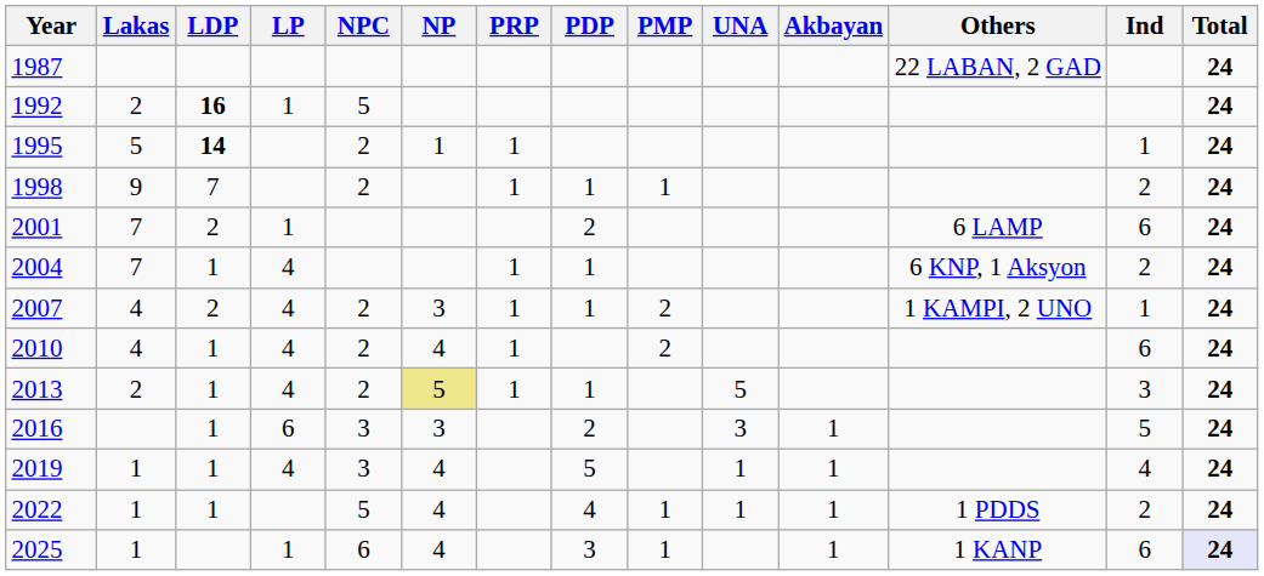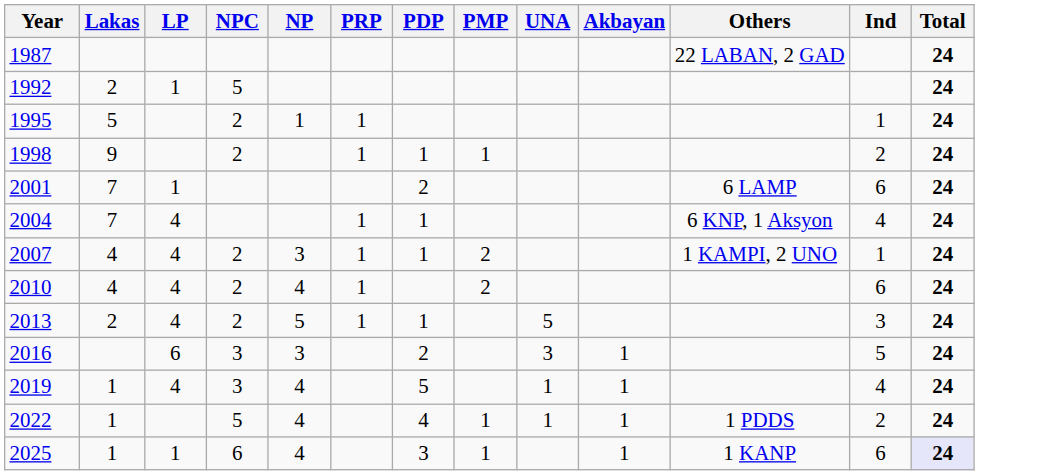 <table class="wikitable" style="text-align:center;">
 <tr>
 <th width=50px>Year</th>
 <th width=40px><a href='#'>Lakas</a></th>
-<th width=40px><a href='#'>LDP</a></th>
 <th width=40px><a href='#'>LP</a></th>
 <th width=40px><a href='#'>NPC</a></th>
 <th width=40px><a href='#'>NP</a></th>
 <th width=40px><a href='#'>PRP</a></th>
 <th width=40px><a href='#'>PDP</a></th>
 <th width=40px><a href='#'>PMP</a></th>
 <th width=40px><a href='#'>UNA</a></th>
 <th width=40px><a href='#'>Akbayan</a></th>
 <th>Others</th>
 <th width=40px>Ind</th>
 <th width=40px>Total</th>
 </tr>
 <tr>
 <td align=left><a href='#'>1987</a></td>
 <td></td>
 <td></td>
 <td></td>
 <td></td>
 <td></td>
 <td></td>
 <td></td>
 <td></td>
 <td></td>
-<td></td>
 <td>22 <a href='#'>LABAN</a>, 2 <a href='#'>GAD</a></td>
 <td></td>
 <td><strong>24</strong></td>
 </tr>
 <tr>
 <td align=left><a href='#'>1992</a></td>
 <td>2</td>
-<td><strong>16</strong></td>
 <td>1</td>
 <td>5</td>
 <td></td>
 <td></td>
 <td></td>
 <td></td>
 <td></td>
 <td></td>
 <td></td>
 <td></td>
 <td><strong>24</strong></td>
 </tr>
 <tr>
 <td align=left><a href='#'>1995</a></td>
 <td>5</td>
-<td><strong>14</strong></td>
 <td></td>
 <td>2</td>
 <td>1</td>
 <td>1</td>
 <td></td>
 <td></td>
 <td></td>
 <td></td>
 <td></td>
 <td>1</td>
 <td><strong>24</strong></td>
 </tr>
 <tr>
 <td align=left><a href='#'>1998</a></td>
 <td>9</td>
-<td>7</td>
 <td></td>
 <td>2</td>
 <td></td>
 <td>1</td>
 <td>1</td>
 <td>1</td>
 <td></td>
 <td></td>
 <td></td>
 <td>2</td>
 <td><strong>24</strong></td>
 </tr>
 <tr>
 <td align=left><a href='#'>2001</a></td>
 <td>7</td>
-<td>2</td>
 <td>1</td>
 <td></td>
 <td></td>
 <td></td>
 <td>2</td>
 <td></td>
 <td></td>
 <td></td>
 <td>6 <a href='#'>LAMP</a></td>
 <td>6</td>
 <td><strong>24</strong></td>
 </tr>
 <tr>
 <td align=left><a href='#'>2004</a></td>
 <td>7</td>
-<td>1</td>
 <td>4</td>
 <td></td>
 <td></td>
 <td>1</td>
 <td>1</td>
 <td></td>
 <td></td>
 <td></td>
 <td>6 <a href='#'>KNP</a>, 1 <a href='#'>Aksyon</a></td>
-<td>2</td>
+<td>4</td>
 <td><strong>24</strong></td>
 </tr>
 <tr>
 <td align=left><a href='#'>2007</a></td>
 <td>4</td>
-<td>2</td>
 <td>4</td>
 <td>2</td>
 <td>3</td>
 <td>1</td>
 <td>1</td>
 <td>2</td>
 <td></td>
 <td></td>
 <td>1 <a href='#'>KAMPI</a>, 2 <a href='#'>UNO</a></td>
 <td>1</td>
 <td><strong>24</strong></td>
 </tr>
 <tr>
 <td align=left><a href='#'>2010</a></td>
 <td>4</td>
-<td>1</td>
 <td>4</td>
 <td>2</td>
 <td>4</td>
 <td>1</td>
 <td></td>
 <td>2</td>
 <td></td>
 <td></td>
 <td></td>
 <td>6</td>
 <td><strong>24</strong></td>
 </tr>
 <tr>
 <td align=left><a href='#'>2013</a></td>
 <td>2</td>
-<td>1</td>
 <td>4</td>
 <td>2</td>
-<td style="background: khaki;">5</td>
+<td>5</td>
 <td>1</td>
 <td>1</td>
 <td></td>
 <td>5</td>
 <td></td>
 <td></td>
 <td>3</td>
 <td><strong>24</strong></td>
 </tr>
 <tr>
 <td align=left><a href='#'>2016</a></td>
 <td></td>
-<td>1</td>
 <td>6</td>
 <td>3</td>
 <td>3</td>
 <td></td>
 <td>2</td>
 <td></td>
 <td>3</td>
 <td>1</td>
 <td></td>
 <td>5</td>
 <td><strong>24</strong></td>
 </tr>
 <tr>
 <td align=left><a href='#'>2019</a></td>
-<td>1</td>
 <td>1</td>
 <td>4</td>
 <td>3</td>
 <td>4</td>
 <td></td>
 <td>5</td>
 <td></td>
 <td>1</td>
 <td>1</td>
 <td></td>
 <td>4</td>
 <td><strong>24</strong></td>
 </tr>
 <tr>
 <td align=left><a href='#'>2022</a></td>
 <td>1</td>
-<td>1</td>
 <td></td>
 <td>5</td>
 <td>4</td>
 <td></td>
 <td>4</td>
 <td>1</td>
 <td>1</td>
 <td>1</td>
 <td>1 <a href='#'>PDDS</a></td>
 <td>2</td>
 <td><strong>24</strong></td>
 </tr>
 <tr>
 <td align="left"><a href='#'>2025</a></td>
 <td>1</td>
-<td></td>
 <td>1</td>
 <td>6</td>
 <td>4</td>
 <td></td>
 <td>3</td>
 <td>1</td>
 <td></td>
 <td>1</td>
 <td>1 <a href='#'>KANP</a></td>
 <td>6</td>
 <td style="background: lavender;"><strong>24</strong></td>
 </tr>
 </table>
